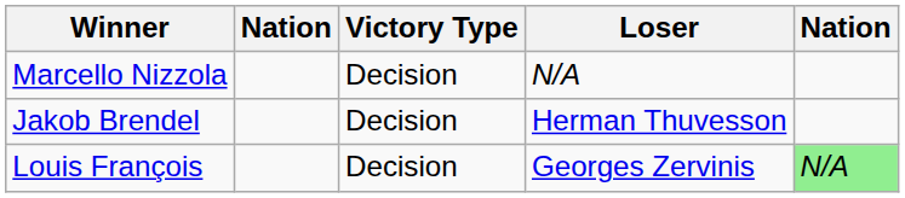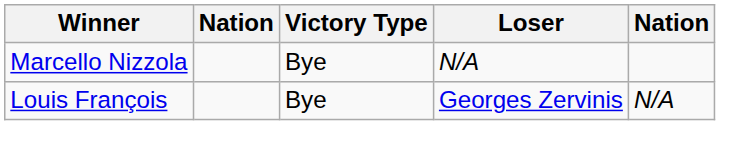 <table class="wikitable sortable" style="text-align:left;">
 <tr>
 <th>Winner</th>
 <th>Nation</th>
 <th>Victory Type</th>
 <th>Loser</th>
 <th>Nation</th>
 </tr>
 <tr>
 <td><a href='#'>Marcello Nizzola</a></td>
 <td></td>
-<td>Decision</td>
+<td>Bye</td>
 <td><em>N/A</em></td>
-<td></td>
-</tr>
-<tr>
-<td><a href='#'>Jakob Brendel</a></td>
-<td></td>
-<td>Decision</td>
-<td><a href='#'>Herman Thuvesson</a></td>
 <td></td>
 </tr>
 <tr>
 <td><a href='#'>Louis François</a></td>
 <td></td>
-<td>Decision</td>
+<td>Bye</td>
 <td><a href='#'>Georges Zervinis</a></td>
-<td style="background: lightgreen;"><em>N/A</em></td>
+<td><em>N/A</em></td>
 </tr>
 </table>
